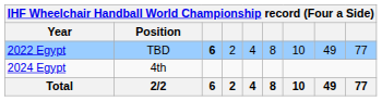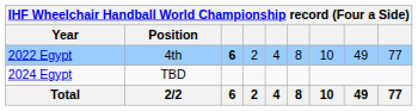 <table class="wikitable" style="text-align: center;">
 <tr>
 <th colspan=10><a href='#'>IHF Wheelchair Handball World Championship</a> record (Four a Side)</th>
 </tr>
 <tr>
 <th>Year</th>
 <th>Position</th>
 <th></th>
 <th></th>
 <th></th>
 <th></th>
 <th></th>
 <th></th>
 <th></th>
 </tr>
 <tr style="background:#9acdff">
 <td align=left> <a href='#'>2022 Egypt</a></td>
-<td>TBD</td>
+<td>4th</td>
 <td><strong>6</strong></td>
 <td>2</td>
 <td>4</td>
 <td>8</td>
 <td>10</td>
 <td>49</td>
 <td>77</td>
 </tr>
 <tr>
 <td align=left> <a href='#'>2024 Egypt</a></td>
-<td>4th</td>
+<td>TBD</td>
 <td></td>
 <td></td>
 <td></td>
 <td></td>
 </tr>
 <tr>
 <th>Total</th>
 <th>2/2</th>
 <th>6</th>
 <th>2</th>
 <th>4</th>
 <th>8</th>
 <th>10</th>
 <th>49</th>
 <th>77</th>
 </tr>
 </table>
